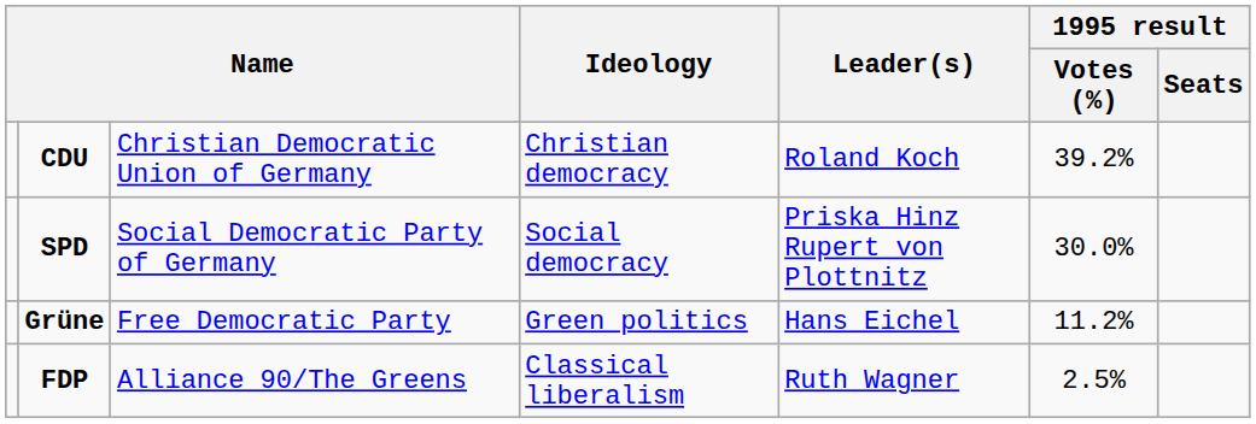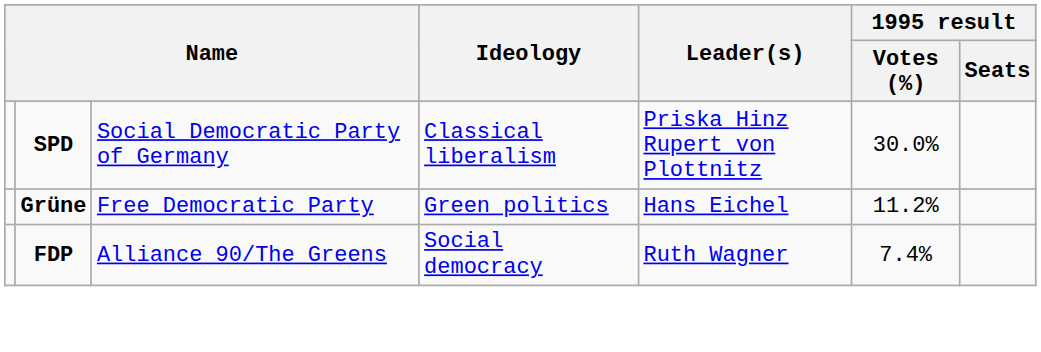 <table class="wikitable">
 <tr>
 <th rowspan=2 colspan=3>Name</th>
 <th rowspan=2>Ideology</th>
 <th rowspan=2>Leader(s)</th>
 <th colspan=2>1995 result</th>
 </tr>
 <tr>
 <th>Votes (%)</th>
 <th>Seats</th>
 </tr>
 <tr>
 <td bgcolor=></td>
-<td align=center><strong>CDU</strong></td>
-<td><a href='#'>Christian Democratic Union of Germany</a><br></td>
-<td><a href='#'>Christian democracy</a></td>
-<td><a href='#'>Roland Koch</a></td>
-<td align=center>39.2%</td>
-<td></td>
-</tr>
-<tr>
-<td bgcolor=></td>
 <td align=center><strong>SPD</strong></td>
 <td><a href='#'>Social Democratic Party of Germany</a><br></td>
-<td><a href='#'>Social democracy</a></td>
+<td><a href='#'>Classical liberalism</a></td>
 <td><a href='#'>Priska Hinz</a><br><a href='#'>Rupert von Plottnitz</a></td>
 <td align=center>30.0%</td>
 <td></td>
 </tr>
 <tr>
 <td bgcolor=></td>
 <td align=center><strong>Grüne</strong></td>
 <td><a href='#'>Free Democratic Party</a><br></td>
 <td><a href='#'>Green politics</a></td>
 <td><a href='#'>Hans Eichel</a></td>
 <td align=center>11.2%</td>
 <td></td>
 </tr>
 <tr>
 <td bgcolor=></td>
 <td align=center><strong>FDP</strong></td>
 <td><a href='#'>Alliance 90/The Greens</a><br></td>
-<td><a href='#'>Classical liberalism</a></td>
+<td><a href='#'>Social democracy</a></td>
 <td><a href='#'>Ruth Wagner</a></td>
-<td align=center>2.5%</td>
+<td align=center>7.4%</td>
 <td></td>
 </tr>
 </table>
